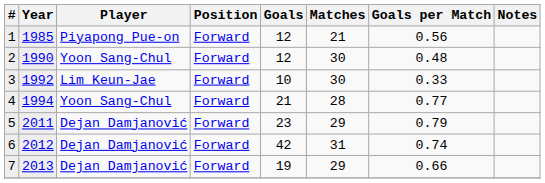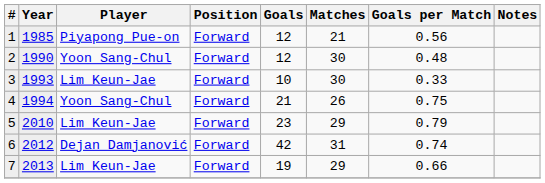 <table class="wikitable" border="1">
 <tr>
 <th>#</th>
 <th>Year</th>
 <th>Player</th>
 <th>Position</th>
 <th>Goals</th>
 <th>Matches</th>
 <th>Goals per Match</th>
 <th>Notes</th>
 </tr>
 <tr>
 <td style="background:#eeeeee">1</td>
 <td style="background:#eeeeee"><a href='#'>1985</a></td>
 <td> <a href='#'>Piyapong Pue-on</a></td>
 <td><a href='#'>Forward</a></td>
 <td style="text-align: center;">12</td>
 <td style="text-align: center;">21</td>
 <td style="text-align: center;">0.56</td>
 <td></td>
 </tr>
 <tr>
 <td style="background:#eeeeee">2</td>
 <td style="background:#eeeeee"><a href='#'>1990</a></td>
 <td> <a href='#'>Yoon Sang-Chul</a></td>
 <td><a href='#'>Forward</a></td>
 <td style="text-align: center;">12</td>
 <td style="text-align: center;">30</td>
 <td style="text-align: center;">0.48</td>
 <td></td>
 </tr>
 <tr>
 <td style="background:#eeeeee">3</td>
-<td style="background:#eeeeee"><a href='#'>1992</a></td>
+<td style="background:#eeeeee"><a href='#'>1993</a></td>
 <td> <a href='#'>Lim Keun-Jae</a></td>
 <td><a href='#'>Forward</a></td>
 <td style="text-align: center;">10</td>
 <td style="text-align: center;">30</td>
 <td style="text-align: center;">0.33</td>
 <td></td>
 </tr>
 <tr>
 <td style="background:#eeeeee">4</td>
 <td style="background:#eeeeee"><a href='#'>1994</a></td>
 <td> <a href='#'>Yoon Sang-Chul</a></td>
 <td><a href='#'>Forward</a></td>
 <td style="text-align: center;">21</td>
-<td style="text-align: center;">28</td>
-<td style="text-align: center;">0.77</td>
+<td style="text-align: center;">26</td>
+<td style="text-align: center;">0.75</td>
 <td></td>
 </tr>
 <tr>
 <td style="background:#eeeeee">5</td>
-<td style="background:#eeeeee"><a href='#'>2011</a></td>
-<td> <a href='#'>Dejan Damjanović</a></td>
+<td style="background:#eeeeee"><a href='#'>2010</a></td>
+<td> <a href='#'>Lim Keun-Jae</a></td>
 <td><a href='#'>Forward</a></td>
 <td style="text-align: center;">23</td>
 <td style="text-align: center;">29</td>
 <td style="text-align: center;">0.79</td>
 <td></td>
 </tr>
 <tr>
 <td style="background:#eeeeee">6</td>
 <td style="background:#eeeeee"><a href='#'>2012</a></td>
 <td> <a href='#'>Dejan Damjanović</a></td>
 <td><a href='#'>Forward</a></td>
 <td style="text-align: center;">42</td>
 <td style="text-align: center;">31</td>
 <td style="text-align: center;">0.74</td>
 <td></td>
 </tr>
 <tr>
 <td style="background:#eeeeee">7</td>
 <td style="background:#eeeeee"><a href='#'>2013</a></td>
-<td> <a href='#'>Dejan Damjanović</a></td>
+<td> <a href='#'>Lim Keun-Jae</a></td>
 <td><a href='#'>Forward</a></td>
 <td style="text-align: center;">19</td>
 <td style="text-align: center;">29</td>
 <td style="text-align: center;">0.66</td>
 <td></td>
 </tr>
 <tr>
 </tr>
 </table>
